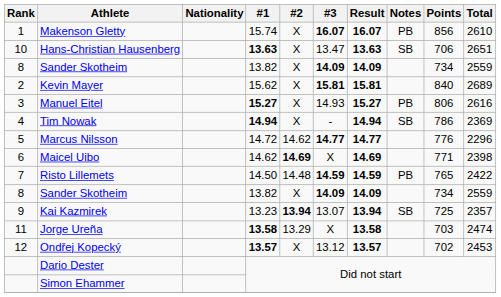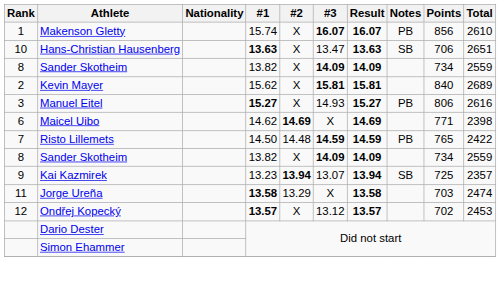 <table class="wikitable sortable" style="text-align:center">
 <tr>
 <th>Rank</th>
 <th>Athlete</th>
 <th>Nationality</th>
 <th>#1</th>
 <th>#2</th>
 <th>#3</th>
 <th>Result</th>
 <th>Notes</th>
 <th>Points</th>
 <th>Total</th>
 </tr>
 <tr>
 <td>1</td>
 <td align=left><a href='#'>Makenson Gletty</a></td>
 <td align=left></td>
 <td>15.74</td>
 <td>X</td>
 <td><strong>16.07</strong></td>
 <td><strong>16.07</strong></td>
 <td>PB</td>
 <td>856</td>
 <td>2610</td>
 </tr>
 <tr>
 <td>10</td>
 <td align=left><a href='#'>Hans-Christian Hausenberg</a></td>
 <td align=left></td>
 <td><strong>13.63</strong></td>
 <td>X</td>
 <td>13.47</td>
 <td><strong>13.63</strong></td>
 <td>SB</td>
 <td>706</td>
 <td>2651</td>
 </tr>
 <tr>
 <td>8</td>
 <td align=left><a href='#'>Sander Skotheim</a></td>
 <td align=left></td>
 <td>13.82</td>
 <td>X</td>
 <td><strong>14.09</strong></td>
 <td><strong>14.09</strong></td>
 <td></td>
 <td>734</td>
 <td>2559</td>
 </tr>
 <tr>
 <td>2</td>
 <td align=left><a href='#'>Kevin Mayer</a></td>
 <td align=left></td>
 <td>15.62</td>
 <td>X</td>
 <td><strong>15.81</strong></td>
 <td><strong>15.81</strong></td>
 <td></td>
 <td>840</td>
 <td>2689</td>
 </tr>
 <tr>
 <td>3</td>
 <td align=left><a href='#'>Manuel Eitel</a></td>
 <td align=left></td>
 <td><strong>15.27</strong></td>
 <td>X</td>
 <td>14.93</td>
 <td><strong>15.27</strong></td>
 <td>PB</td>
 <td>806</td>
 <td>2616</td>
-</tr>
-<tr>
-<td>4</td>
-<td align=left><a href='#'>Tim Nowak</a></td>
-<td align=left></td>
-<td><strong>14.94</strong></td>
-<td>X</td>
-<td>-</td>
-<td><strong>14.94</strong></td>
-<td>SB</td>
-<td>786</td>
-<td>2369</td>
-</tr>
-<tr>
-<td>5</td>
-<td align=left><a href='#'>Marcus Nilsson</a></td>
-<td align=left></td>
-<td>14.72</td>
-<td>14.62</td>
-<td><strong>14.77</strong></td>
-<td><strong>14.77</strong></td>
-<td></td>
-<td>776</td>
-<td>2296</td>
 </tr>
 <tr>
 <td>6</td>
 <td align=left><a href='#'>Maicel Uibo</a></td>
 <td align=left></td>
 <td>14.62</td>
 <td><strong>14.69</strong></td>
 <td>X</td>
 <td><strong>14.69</strong></td>
 <td></td>
 <td>771</td>
 <td>2398</td>
 </tr>
 <tr>
 <td>7</td>
 <td align=left><a href='#'>Risto Lillemets</a></td>
 <td align=left></td>
 <td>14.50</td>
 <td>14.48</td>
 <td><strong>14.59</strong></td>
 <td><strong>14.59</strong></td>
 <td>PB</td>
 <td>765</td>
 <td>2422</td>
 </tr>
 <tr>
 <td>8</td>
 <td align=left><a href='#'>Sander Skotheim</a></td>
 <td align=left></td>
 <td>13.82</td>
 <td>X</td>
 <td><strong>14.09</strong></td>
 <td><strong>14.09</strong></td>
 <td></td>
 <td>734</td>
 <td>2559</td>
 </tr>
 <tr>
 <td>9</td>
 <td align=left><a href='#'>Kai Kazmirek</a></td>
 <td align=left></td>
 <td>13.23</td>
 <td><strong>13.94</strong></td>
 <td>13.07</td>
 <td><strong>13.94</strong></td>
 <td>SB</td>
 <td>725</td>
 <td>2357</td>
 </tr>
 <tr>
 <td>11</td>
 <td align=left><a href='#'>Jorge Ureña</a></td>
 <td align=left></td>
 <td><strong>13.58</strong></td>
 <td>13.29</td>
 <td>X</td>
 <td><strong>13.58</strong></td>
 <td></td>
 <td>703</td>
 <td>2474</td>
 </tr>
 <tr>
 <td>12</td>
 <td align=left><a href='#'>Ondřej Kopecký</a></td>
 <td align=left></td>
 <td><strong>13.57</strong></td>
 <td>X</td>
 <td>13.12</td>
 <td><strong>13.57</strong></td>
 <td></td>
 <td>702</td>
 <td>2453</td>
 </tr>
 <tr>
 <td></td>
 <td align=left><a href='#'>Dario Dester</a></td>
 <td align=left></td>
 <td colspan=7 rowspan=2>Did not start</td>
 </tr>
 <tr>
 <td></td>
 <td align=left><a href='#'>Simon Ehammer</a></td>
 <td align=left></td>
 </tr>
 <tr>
 </tr>
 </table>
